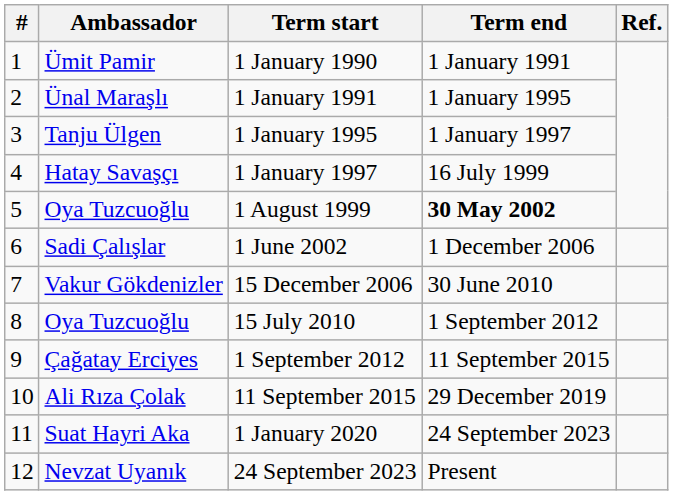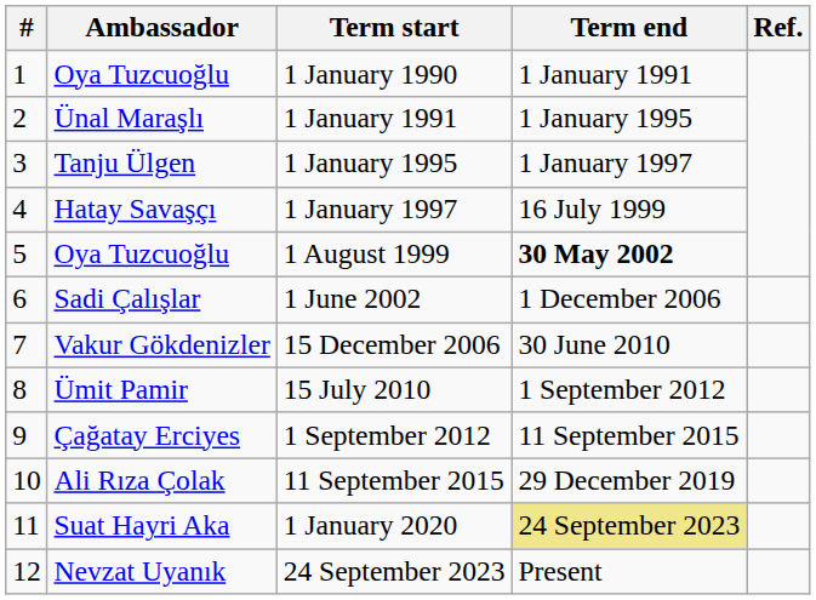 <table class="wikitable">
 <tr>
 <th>#</th>
 <th>Ambassador</th>
 <th>Term start</th>
 <th>Term end</th>
 <th>Ref.</th>
 </tr>
 <tr>
 <td>1</td>
-<td><a href='#'>Ümit Pamir</a></td>
+<td><a href='#'>Oya Tuzcuoğlu</a></td>
 <td>1 January 1990</td>
 <td>1 January 1991</td>
 <td rowspan="5"></td>
 </tr>
 <tr>
 <td>2</td>
 <td><a href='#'>Ünal Maraşlı</a></td>
 <td>1 January 1991</td>
 <td>1 January 1995</td>
 </tr>
 <tr>
 <td>3</td>
 <td><a href='#'>Tanju Ülgen</a></td>
 <td>1 January 1995</td>
 <td>1 January 1997</td>
 </tr>
 <tr>
 <td>4</td>
 <td><a href='#'>Hatay Savaşçı</a></td>
 <td>1 January 1997</td>
 <td>16 July 1999</td>
 </tr>
 <tr>
 <td>5</td>
 <td><a href='#'>Oya Tuzcuoğlu</a></td>
 <td>1 August 1999</td>
 <td><strong>30 May 2002</strong></td>
 </tr>
 <tr>
 <td>6</td>
 <td><a href='#'>Sadi Çalışlar</a></td>
 <td>1 June 2002</td>
 <td>1 December 2006</td>
 <td></td>
 </tr>
 <tr>
 <td>7</td>
 <td><a href='#'>Vakur Gökdenizler</a></td>
 <td>15 December 2006</td>
 <td>30 June 2010</td>
 <td></td>
 </tr>
 <tr>
 <td>8</td>
-<td><a href='#'>Oya Tuzcuoğlu</a></td>
+<td><a href='#'>Ümit Pamir</a></td>
 <td>15 July 2010</td>
 <td>1 September 2012</td>
 <td></td>
 </tr>
 <tr>
 <td>9</td>
 <td><a href='#'>Çağatay Erciyes</a></td>
 <td>1 September 2012</td>
 <td>11 September 2015</td>
 <td></td>
 </tr>
 <tr>
 <td>10</td>
 <td><a href='#'>Ali Rıza Çolak</a></td>
 <td>11 September 2015</td>
 <td>29 December 2019</td>
 <td></td>
 </tr>
 <tr>
 <td>11</td>
 <td><a href='#'>Suat Hayri Aka</a></td>
 <td>1 January 2020</td>
-<td>24 September 2023</td>
+<td style="background: khaki;">24 September 2023</td>
 <td></td>
 </tr>
 <tr>
 <td>12</td>
 <td><a href='#'>Nevzat Uyanık</a></td>
 <td>24 September 2023</td>
 <td>Present</td>
 <td></td>
 </tr>
 </table>
